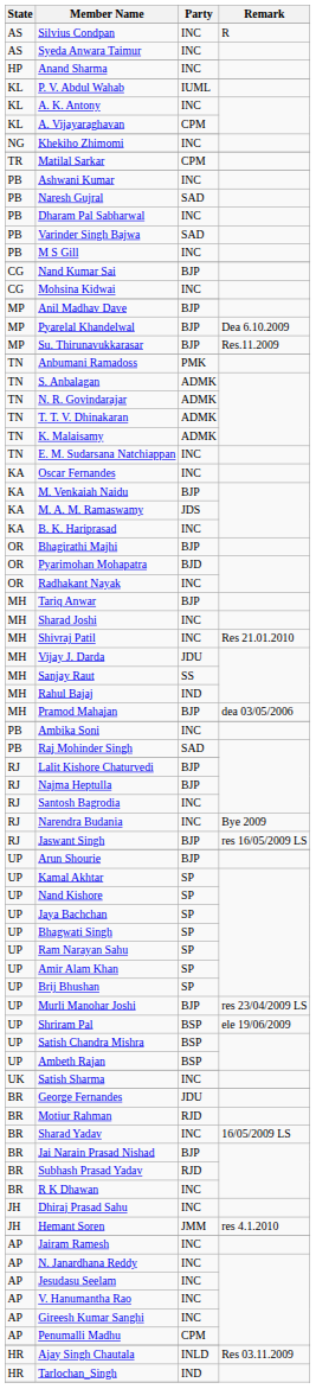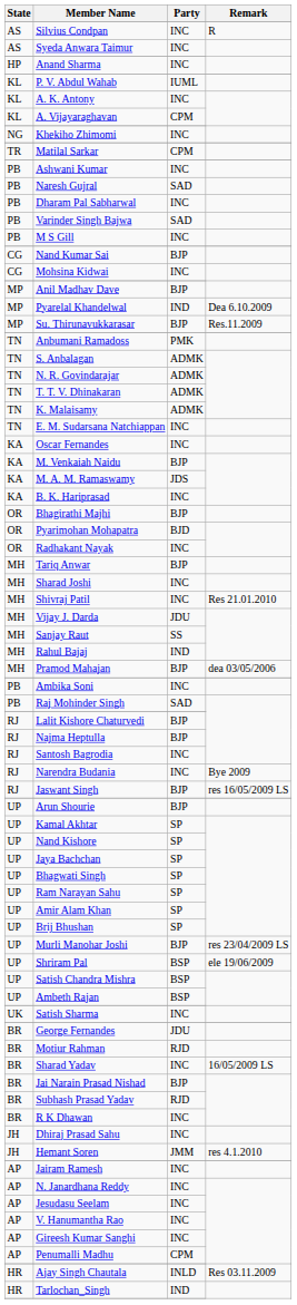 <table class="wikitable sortable">
 <tr>
 <th>State</th>
 <th>Member Name</th>
 <th>Party</th>
 <th>Remark</th>
 </tr>
 <tr>
 </tr>
 <tr>
 <td>AS</td>
 <td><a href='#'>Silvius Condpan</a></td>
 <td>INC</td>
 <td>R</td>
 </tr>
 <tr>
 <td>AS</td>
 <td><a href='#'>Syeda Anwara Taimur</a></td>
 <td>INC</td>
 </tr>
 <tr>
 </tr>
 <tr>
 <td>HP</td>
 <td><a href='#'>Anand Sharma</a></td>
 <td>INC</td>
 <td></td>
 </tr>
 <tr>
 </tr>
 <tr>
 <td>KL</td>
 <td><a href='#'>P. V. Abdul Wahab</a></td>
 <td>IUML</td>
 <td></td>
 </tr>
 <tr>
 <td>KL</td>
 <td><a href='#'>A. K. Antony</a></td>
 <td>INC</td>
 </tr>
 <tr>
 <td>KL</td>
 <td><a href='#'>A. Vijayaraghavan </a></td>
 <td>CPM</td>
 </tr>
 <tr>
 </tr>
 <tr>
 <td>NG</td>
 <td><a href='#'>Khekiho Zhimomi </a></td>
 <td>INC</td>
 <td></td>
 </tr>
 <tr>
 </tr>
 <tr>
 <td>TR</td>
 <td><a href='#'>Matilal Sarkar</a></td>
 <td>CPM</td>
 <td></td>
 </tr>
 <tr>
 </tr>
 <tr>
 <td>PB</td>
 <td><a href='#'>Ashwani Kumar</a></td>
 <td>INC</td>
 <td></td>
 </tr>
 <tr>
 <td>PB</td>
 <td><a href='#'>Naresh Gujral </a></td>
 <td>SAD</td>
 </tr>
 <tr>
 <td>PB</td>
 <td><a href='#'>Dharam Pal Sabharwal</a></td>
 <td>INC</td>
 <td></td>
 </tr>
 <tr>
 <td>PB</td>
 <td><a href='#'>Varinder Singh Bajwa</a></td>
 <td>SAD</td>
 </tr>
 <tr>
 <td>PB</td>
 <td><a href='#'>M S Gill</a></td>
 <td>INC</td>
 <td></td>
 </tr>
 <tr>
 </tr>
 <tr>
 <td>CG</td>
 <td><a href='#'>Nand Kumar Sai</a></td>
 <td>BJP</td>
 <td></td>
 </tr>
 <tr>
 <td>CG</td>
 <td><a href='#'>Mohsina Kidwai</a></td>
 <td>INC</td>
 </tr>
 <tr>
 </tr>
 <tr>
 <td>MP</td>
 <td><a href='#'>Anil Madhav Dave</a></td>
 <td>BJP</td>
 <td></td>
 </tr>
 <tr>
 <td>MP</td>
 <td><a href='#'>Pyarelal Khandelwal</a></td>
-<td>BJP</td>
+<td>IND</td>
 <td>Dea 6.10.2009</td>
 </tr>
 <tr>
 <td>MP</td>
 <td><a href='#'>Su. Thirunavukkarasar</a></td>
 <td>BJP</td>
 <td>Res.11.2009</td>
 </tr>
 <tr>
 </tr>
 <tr>
 <td>TN</td>
 <td><a href='#'>Anbumani Ramadoss</a></td>
 <td>PMK</td>
 <td></td>
 </tr>
 <tr>
 <td>TN</td>
 <td><a href='#'>S. Anbalagan</a></td>
 <td>ADMK</td>
 </tr>
 <tr>
 <td>TN</td>
 <td><a href='#'>N. R. Govindarajar </a></td>
 <td>ADMK</td>
 </tr>
 <tr>
 <td>TN</td>
 <td><a href='#'>T. T. V. Dhinakaran</a></td>
 <td>ADMK</td>
 </tr>
 <tr>
 <td>TN</td>
 <td><a href='#'>K. Malaisamy</a></td>
 <td>ADMK</td>
 </tr>
 <tr>
 <td>TN</td>
 <td><a href='#'>E. M. Sudarsana Natchiappan</a></td>
 <td>INC</td>
 <td></td>
 </tr>
 <tr>
 <td>KA</td>
 <td><a href='#'>Oscar Fernandes</a></td>
 <td>INC</td>
 <td></td>
 </tr>
 <tr>
 <td>KA</td>
 <td><a href='#'>M. Venkaiah Naidu</a></td>
 <td>BJP</td>
 </tr>
 <tr>
 <td>KA</td>
 <td><a href='#'>M. A. M. Ramaswamy</a></td>
 <td>JDS</td>
 </tr>
 <tr>
 <td>KA</td>
 <td><a href='#'>B. K. Hariprasad</a></td>
 <td>INC</td>
 </tr>
 <tr>
 <td>OR</td>
 <td><a href='#'>Bhagirathi Majhi</a></td>
 <td>BJP</td>
 <td></td>
 </tr>
 <tr>
 <td>OR</td>
 <td><a href='#'>Pyarimohan Mohapatra</a></td>
 <td>BJD</td>
 </tr>
 <tr>
 <td>OR</td>
 <td><a href='#'>Radhakant Nayak</a></td>
 <td>INC</td>
 </tr>
 <tr>
 <td>MH</td>
 <td><a href='#'>Tariq Anwar</a></td>
 <td>BJP</td>
 <td></td>
 </tr>
 <tr>
 <td>MH</td>
 <td><a href='#'>Sharad Joshi</a></td>
 <td>INC</td>
 </tr>
 <tr>
 <td>MH</td>
 <td><a href='#'>Shivraj Patil</a></td>
 <td>INC</td>
 <td>Res 21.01.2010</td>
 </tr>
 <tr>
 <td>MH</td>
 <td><a href='#'>Vijay J. Darda</a></td>
 <td>JDU</td>
 </tr>
 <tr>
 <td>MH</td>
 <td><a href='#'>Sanjay Raut</a></td>
 <td>SS</td>
 </tr>
 <tr>
 <td>MH</td>
 <td><a href='#'>Rahul Bajaj</a></td>
 <td>IND</td>
 </tr>
 <tr>
 <td>MH</td>
 <td><a href='#'>Pramod Mahajan</a></td>
 <td>BJP</td>
 <td>dea 03/05/2006</td>
 </tr>
 <tr>
 </tr>
 <tr>
 <td>PB</td>
 <td><a href='#'>Ambika Soni</a></td>
 <td>INC</td>
 <td></td>
 </tr>
 <tr>
 <td>PB</td>
 <td><a href='#'>Raj Mohinder Singh</a></td>
 <td>SAD</td>
 </tr>
 <tr>
 </tr>
 <tr>
 <td>RJ</td>
 <td><a href='#'>Lalit Kishore Chaturvedi</a></td>
 <td>BJP</td>
 </tr>
 <tr>
 <td>RJ</td>
 <td><a href='#'>Najma Heptulla</a></td>
 <td>BJP</td>
 </tr>
 <tr>
 <td>RJ</td>
 <td><a href='#'>Santosh Bagrodia</a></td>
 <td>INC</td>
 </tr>
 <tr>
 <td>RJ</td>
 <td><a href='#'>Narendra Budania</a></td>
 <td>INC</td>
 <td>Bye 2009</td>
 </tr>
 <tr>
 <td>RJ</td>
 <td><a href='#'>Jaswant Singh</a></td>
 <td>BJP</td>
 <td>res 16/05/2009 LS</td>
 </tr>
 <tr>
 </tr>
 <tr>
 <td>UP</td>
 <td><a href='#'>Arun Shourie</a></td>
 <td>BJP</td>
 <td></td>
 </tr>
 <tr>
 <td>UP</td>
 <td><a href='#'>Kamal Akhtar</a></td>
 <td>SP</td>
 </tr>
 <tr>
 <td>UP</td>
 <td><a href='#'> Nand Kishore</a></td>
 <td>SP</td>
 </tr>
 <tr>
 <td>UP</td>
 <td><a href='#'>Jaya Bachchan</a></td>
 <td>SP</td>
 </tr>
 <tr>
 <td>UP</td>
 <td><a href='#'>Bhagwati Singh</a></td>
 <td>SP</td>
 </tr>
 <tr>
 <td>UP</td>
 <td><a href='#'>Ram Narayan Sahu</a></td>
 <td>SP</td>
 </tr>
 <tr>
 <td>UP</td>
 <td><a href='#'>Amir Alam Khan</a></td>
 <td>SP</td>
 </tr>
 <tr>
 <td>UP</td>
 <td><a href='#'>Brij Bhushan</a></td>
 <td>SP</td>
 </tr>
 <tr>
 <td>UP</td>
 <td><a href='#'>Murli Manohar Joshi</a></td>
 <td>BJP</td>
 <td>res 23/04/2009 LS</td>
 </tr>
 <tr>
 <td>UP</td>
 <td><a href='#'>Shriram Pal</a></td>
 <td>BSP</td>
 <td>ele 19/06/2009</td>
 </tr>
 <tr>
 <td>UP</td>
 <td><a href='#'>Satish Chandra Mishra</a></td>
 <td>BSP</td>
 </tr>
 <tr>
 <td>UP</td>
 <td><a href='#'>Ambeth Rajan</a></td>
 <td>BSP</td>
 </tr>
 <tr>
 </tr>
 <tr>
 <td>UK</td>
 <td><a href='#'>Satish Sharma</a></td>
 <td>INC</td>
 <td></td>
 </tr>
 <tr>
 </tr>
 <tr>
 <td>BR</td>
 <td><a href='#'>George Fernandes</a></td>
 <td>JDU</td>
 <td></td>
 </tr>
 <tr>
 <td>BR</td>
 <td><a href='#'>Motiur Rahman</a></td>
 <td>RJD</td>
 </tr>
 <tr>
 <td>BR</td>
 <td><a href='#'>Sharad Yadav</a></td>
 <td>INC</td>
 <td>16/05/2009 LS</td>
 </tr>
 <tr>
 <td>BR</td>
 <td><a href='#'>Jai Narain Prasad Nishad</a></td>
 <td>BJP</td>
 </tr>
 <tr>
 <td>BR</td>
 <td><a href='#'>Subhash Prasad Yadav</a></td>
 <td>RJD</td>
 </tr>
 <tr>
 <td>BR</td>
 <td><a href='#'>R K Dhawan</a></td>
 <td>INC</td>
 </tr>
 <tr>
 <td>JH</td>
 <td><a href='#'>Dhiraj Prasad Sahu</a></td>
 <td>INC</td>
 <td></td>
 </tr>
 <tr>
 <td>JH</td>
 <td><a href='#'>Hemant Soren</a></td>
 <td>JMM</td>
 <td>res  4.1.2010</td>
 </tr>
 <tr>
 </tr>
 <tr>
 <td>AP</td>
 <td><a href='#'>Jairam Ramesh</a></td>
 <td>INC</td>
 <td></td>
 </tr>
 <tr>
 <td>AP</td>
 <td><a href='#'>N. Janardhana Reddy </a></td>
 <td>INC</td>
 </tr>
 <tr>
 <td>AP</td>
 <td><a href='#'>Jesudasu Seelam  </a></td>
 <td>INC</td>
 </tr>
 <tr>
 <td>AP</td>
 <td><a href='#'>V. Hanumantha Rao</a></td>
 <td>INC</td>
 </tr>
 <tr>
 <td>AP</td>
 <td><a href='#'>Gireesh Kumar Sanghi</a></td>
 <td>INC</td>
 </tr>
 <tr>
 <td>AP</td>
 <td><a href='#'>Penumalli Madhu</a></td>
 <td>CPM</td>
 </tr>
 <tr>
 </tr>
 <tr>
 <td>HR</td>
 <td><a href='#'>Ajay Singh Chautala</a></td>
 <td>INLD</td>
 <td>Res 03.11.2009</td>
 </tr>
 <tr>
 <td>HR</td>
 <td><a href='#'>Tarlochan_Singh</a></td>
 <td>IND</td>
 </tr>
 <tr>
 </tr>
 <tr>
 </tr>
 </table>
